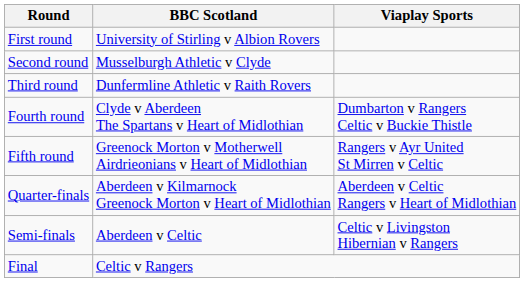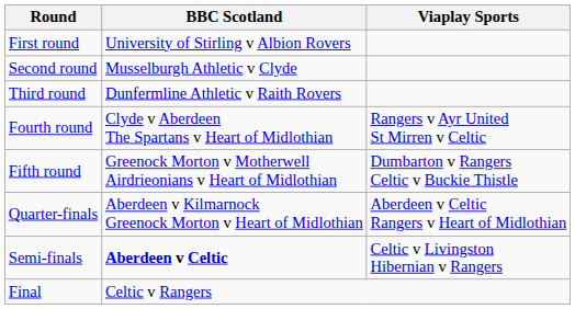 <table class="wikitable">
 <tr>
 <th>Round</th>
 <th>BBC Scotland</th>
 <th>Viaplay Sports</th>
 </tr>
 <tr>
 <td><a href='#'>First round</a></td>
 <td><a href='#'>University of Stirling</a>	v <a href='#'>Albion Rovers</a></td>
 <td></td>
 </tr>
 <tr>
 <td><a href='#'>Second round</a></td>
 <td><a href='#'>Musselburgh Athletic</a> v <a href='#'>Clyde</a></td>
 <td></td>
 </tr>
 <tr>
 <td><a href='#'>Third round</a></td>
 <td><a href='#'>Dunfermline Athletic</a> v <a href='#'>Raith Rovers</a></td>
 <td></td>
 </tr>
 <tr>
 <td><a href='#'>Fourth round</a></td>
 <td><a href='#'>Clyde</a> v <a href='#'>Aberdeen</a><br><a href='#'>The Spartans</a> v <a href='#'>Heart of Midlothian</a></td>
-<td><a href='#'>Dumbarton</a> v <a href='#'>Rangers</a><br><a href='#'>Celtic</a> v <a href='#'>Buckie Thistle</a></td>
+<td><a href='#'>Rangers</a> v <a href='#'>Ayr United</a><br><a href='#'>St Mirren</a> v <a href='#'>Celtic</a></td>
 </tr>
 <tr>
 <td><a href='#'>Fifth round</a></td>
 <td><a href='#'>Greenock Morton</a> v <a href='#'>Motherwell</a><br><a href='#'>Airdrieonians</a> v <a href='#'>Heart of Midlothian</a></td>
-<td><a href='#'>Rangers</a> v <a href='#'>Ayr United</a><br><a href='#'>St Mirren</a> v <a href='#'>Celtic</a></td>
+<td><a href='#'>Dumbarton</a> v <a href='#'>Rangers</a><br><a href='#'>Celtic</a> v <a href='#'>Buckie Thistle</a></td>
 </tr>
 <tr>
 <td><a href='#'>Quarter-finals</a></td>
 <td><a href='#'>Aberdeen</a> v <a href='#'>Kilmarnock</a><br><a href='#'>Greenock Morton</a> v <a href='#'>Heart of Midlothian</a></td>
 <td><a href='#'>Aberdeen</a> v <a href='#'>Celtic</a><br><a href='#'>Rangers</a> v <a href='#'>Heart of Midlothian</a></td>
 </tr>
 <tr>
 <td><a href='#'>Semi-finals</a></td>
-<td><a href='#'>Aberdeen</a> v <a href='#'>Celtic</a></td>
+<td><strong><a href='#'>Aberdeen</a> v <a href='#'>Celtic</a></strong></td>
 <td><a href='#'>Celtic</a> v <a href='#'>Livingston</a><br><a href='#'>Hibernian</a> v <a href='#'>Rangers</a></td>
 </tr>
 <tr>
 <td><a href='#'>Final</a></td>
 <td colspan=2><a href='#'>Celtic</a> v <a href='#'>Rangers</a></td>
 </tr>
 </table>
